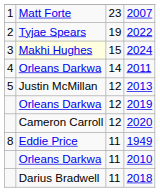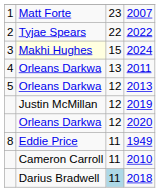 <table class="wikitable">
 <tr>
 </tr>
 <tr>
 <td>1</td>
 <td><a href='#'>Matt Forte</a></td>
 <td>23</td>
 <td><a href='#'>2007</a></td>
 </tr>
 <tr>
 <td>2</td>
 <td><a href='#'>Tyjae Spears</a></td>
-<td>19</td>
+<td>22</td>
 <td><a href='#'>2022</a></td>
 </tr>
 <tr>
 <td>3</td>
 <td style="background: lightyellow;"><a href='#'>Makhi Hughes</a></td>
 <td>15</td>
 <td><a href='#'>2024</a></td>
 </tr>
 <tr>
 <td>4</td>
 <td><a href='#'>Orleans Darkwa</a></td>
-<td>14</td>
+<td>13</td>
 <td><a href='#'>2011</a></td>
 </tr>
 <tr>
 <td>5</td>
-<td>Justin McMillan</td>
+<td><a href='#'>Orleans Darkwa</a></td>
 <td>12</td>
 <td><a href='#'>2013</a></td>
 </tr>
 <tr>
 <td></td>
-<td><a href='#'>Orleans Darkwa</a></td>
+<td>Justin McMillan</td>
 <td>12</td>
 <td><a href='#'>2019</a></td>
 </tr>
 <tr>
 <td></td>
-<td>Cameron Carroll</td>
+<td><a href='#'>Orleans Darkwa</a></td>
 <td>12</td>
 <td><a href='#'>2020</a></td>
 </tr>
 <tr>
 <td>8</td>
 <td><a href='#'>Eddie Price</a></td>
 <td>11</td>
 <td><a href='#'>1949</a></td>
 </tr>
 <tr>
 <td></td>
-<td><a href='#'>Orleans Darkwa</a></td>
+<td>Cameron Carroll</td>
 <td>11</td>
 <td><a href='#'>2010</a></td>
 </tr>
 <tr>
 <td></td>
 <td>Darius Bradwell</td>
-<td>11</td>
+<td style="background: lightblue;">11</td>
 <td><a href='#'>2018</a></td>
 </tr>
 </table>
